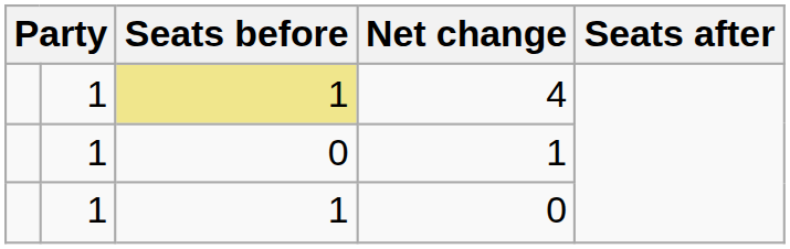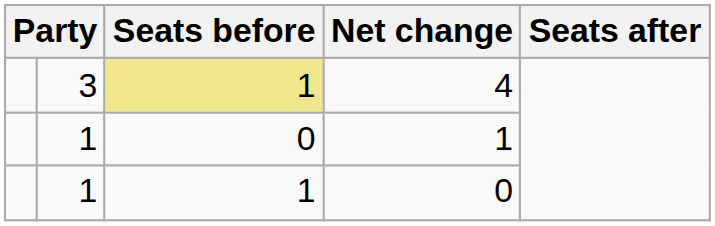 <table class=wikitable style="text-align:right">
 <tr>
 <th colspan="2">Party</th>
 <th>Seats before</th>
 <th>Net change</th>
 <th>Seats after</th>
 </tr>
 <tr>
 <td></td>
-<td>1</td>
+<td>3</td>
 <td style="background: khaki;"> 1</td>
 <td>4</td>
 </tr>
 <tr>
 <td></td>
 <td>1</td>
 <td> 0</td>
 <td>1</td>
 </tr>
 <tr>
 <td></td>
 <td>1</td>
 <td> 1</td>
 <td>0</td>
 </tr>
 </table>
